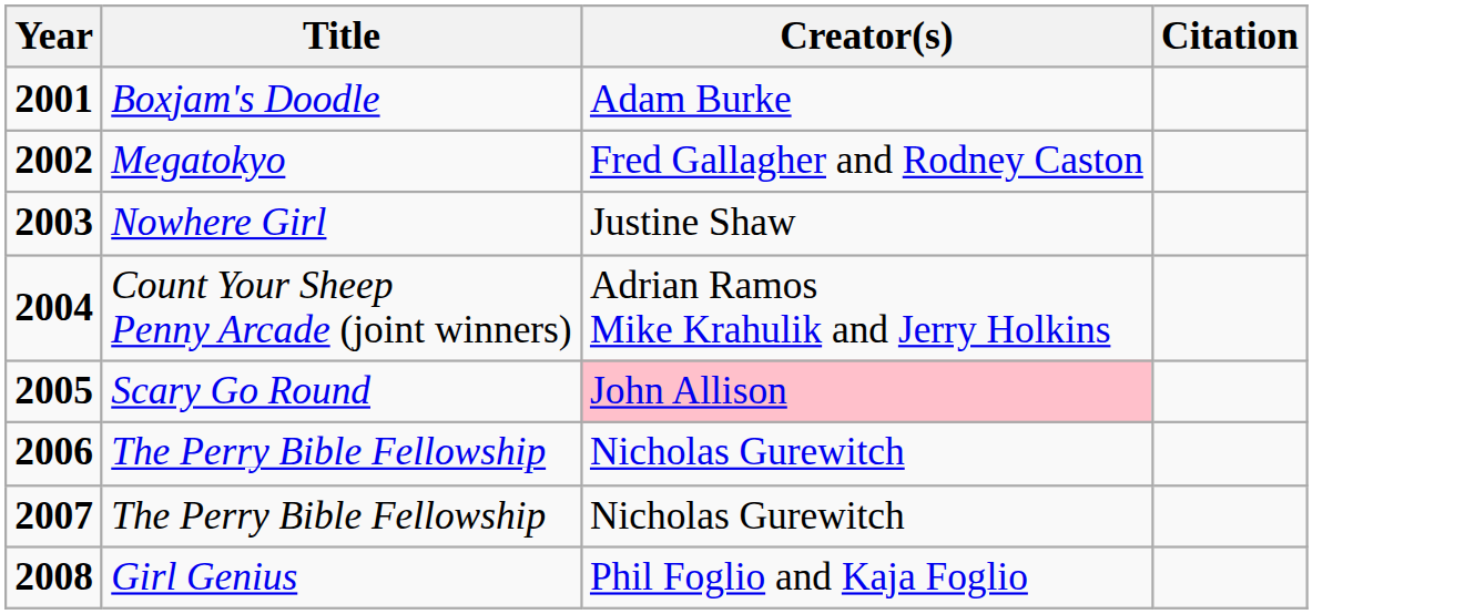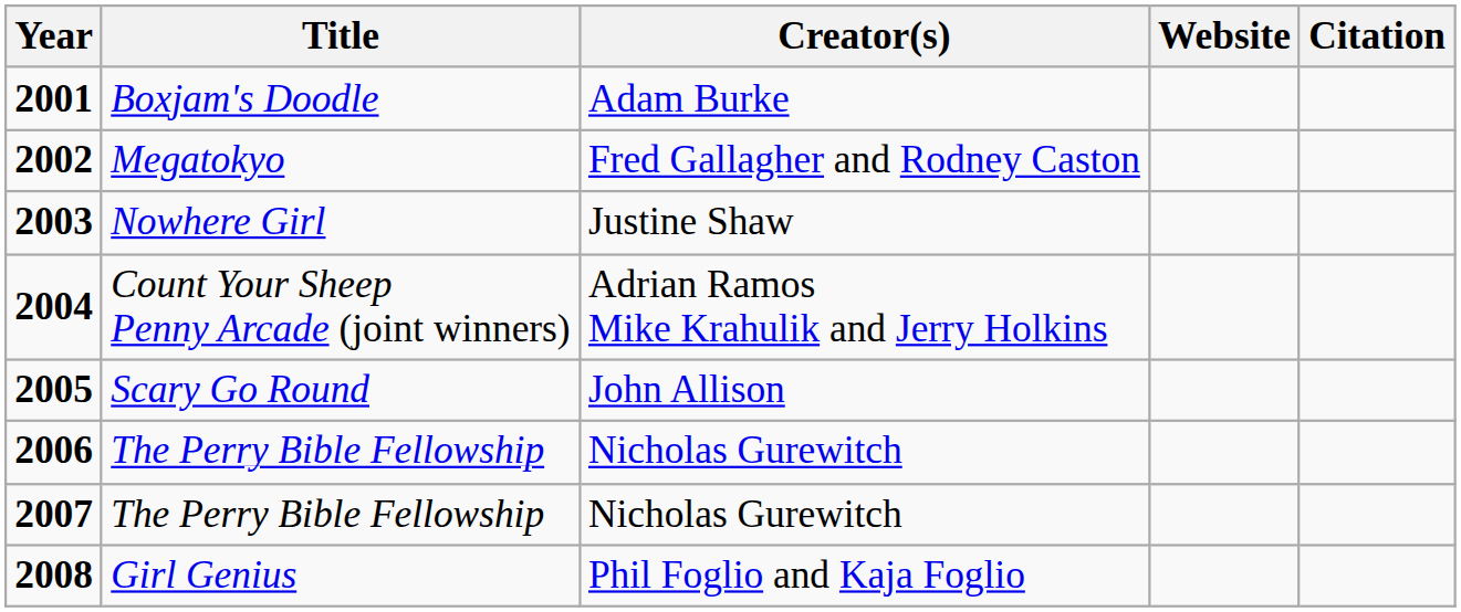 <table class="wikitable" border="1">
 <tr>
 <th>Year</th>
 <th>Title</th>
 <th>Creator(s)</th>
+<th>Website</th>
 <th>Citation</th>
 </tr>
 <tr>
 <td><strong>2001</strong></td>
 <td><em><a href='#'>Boxjam's Doodle</a></em></td>
 <td><a href='#'>Adam Burke</a></td>
 <td></td>
+<td></td>
 </tr>
 <tr>
 <td><strong>2002</strong></td>
 <td><em><a href='#'>Megatokyo</a></em></td>
 <td><a href='#'>Fred Gallagher</a> and <a href='#'>Rodney Caston</a></td>
+<td></td>
 <td></td>
 </tr>
 <tr>
 <td><strong>2003</strong></td>
 <td><em><a href='#'>Nowhere Girl</a></em></td>
 <td>Justine Shaw</td>
 <td></td>
+<td></td>
 </tr>
 <tr>
 <td><strong>2004</strong></td>
 <td><em>Count Your Sheep</em><br><em><a href='#'>Penny Arcade</a></em> (joint winners)</td>
 <td>Adrian Ramos<br><a href='#'>Mike Krahulik</a> and <a href='#'>Jerry Holkins</a></td>
+<td><br></td>
 <td></td>
 </tr>
 <tr>
 <td><strong>2005</strong></td>
 <td><em><a href='#'>Scary Go Round</a></em></td>
-<td style="background: pink;"><a href='#'>John Allison</a></td>
+<td><a href='#'>John Allison</a></td>
+<td></td>
 <td></td>
 </tr>
 <tr>
 <td><strong>2006</strong></td>
 <td><em><a href='#'>The Perry Bible Fellowship</a></em></td>
 <td><a href='#'>Nicholas Gurewitch</a></td>
 <td></td>
+<td></td>
 </tr>
 <tr>
 <td><strong>2007</strong></td>
 <td><em>The Perry Bible Fellowship</em></td>
 <td>Nicholas Gurewitch</td>
+<td></td>
 <td></td>
 </tr>
 <tr>
 <td><strong>2008</strong></td>
 <td><em><a href='#'>Girl Genius</a></em></td>
 <td><a href='#'>Phil Foglio</a> and <a href='#'>Kaja Foglio</a></td>
 <td></td>
+<td></td>
 </tr>
 </table>
